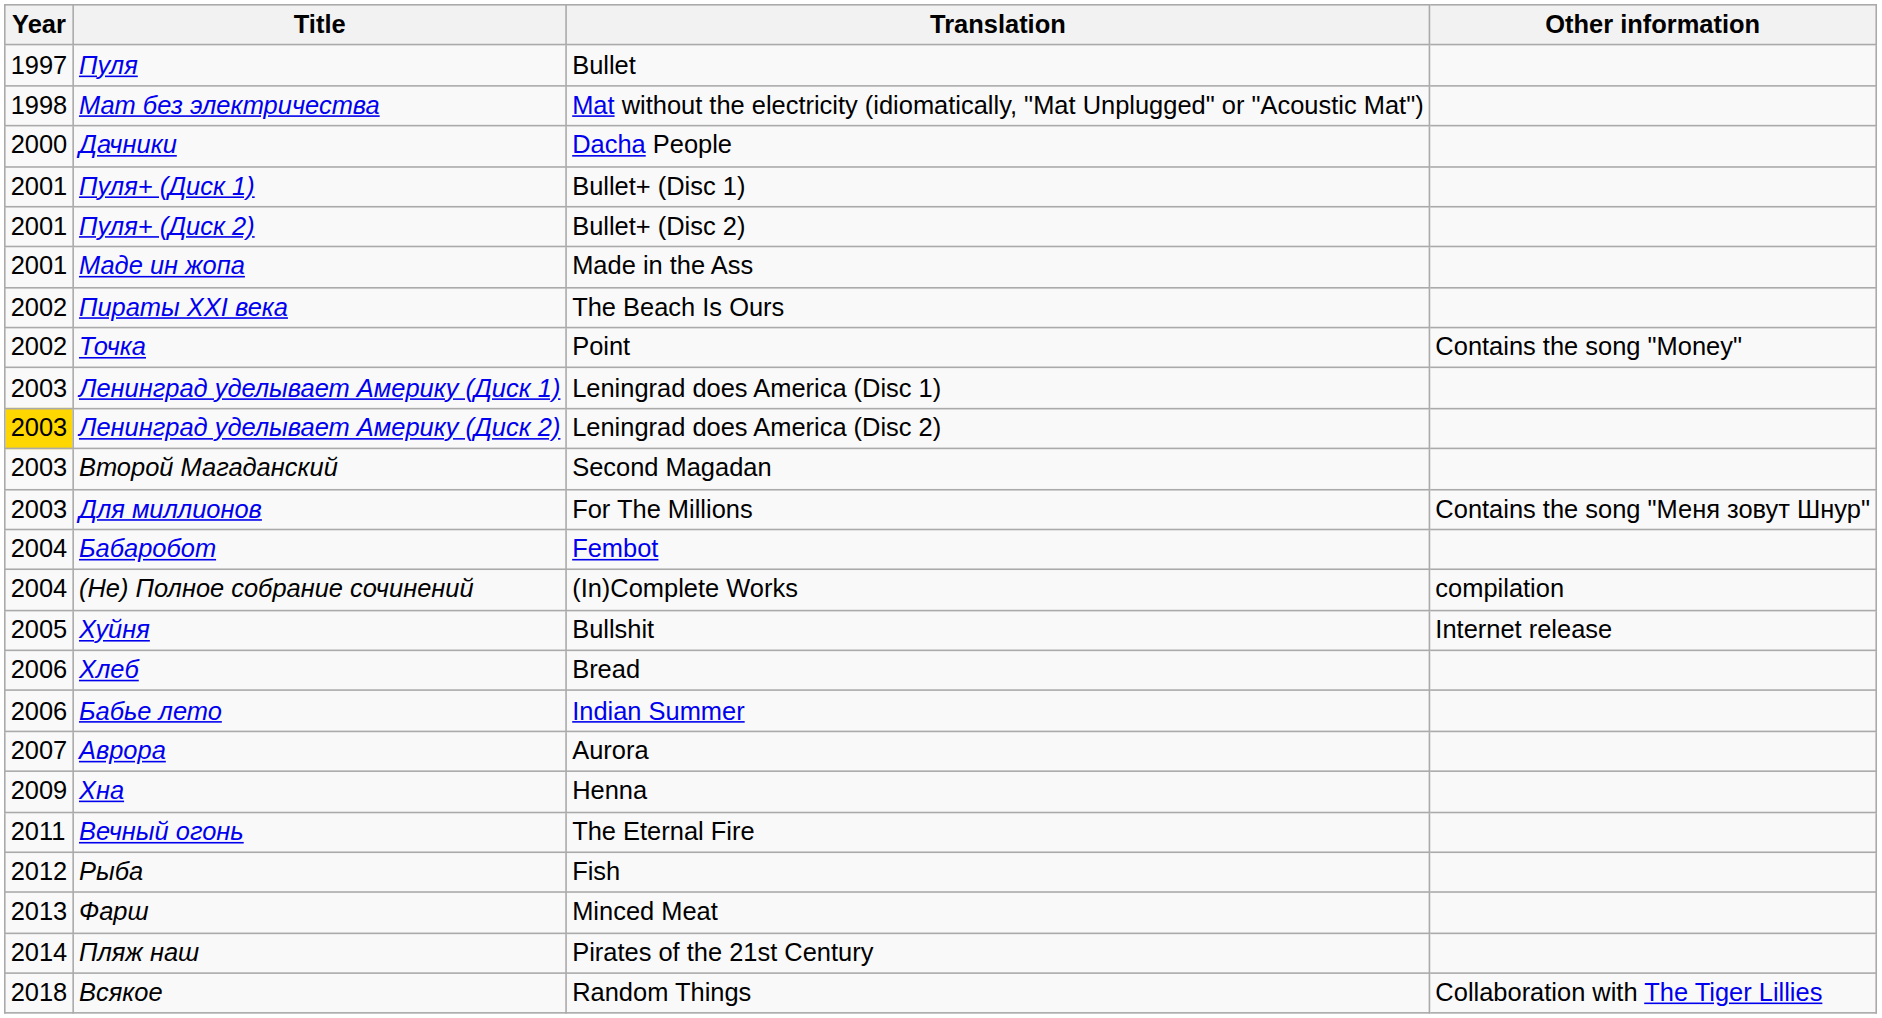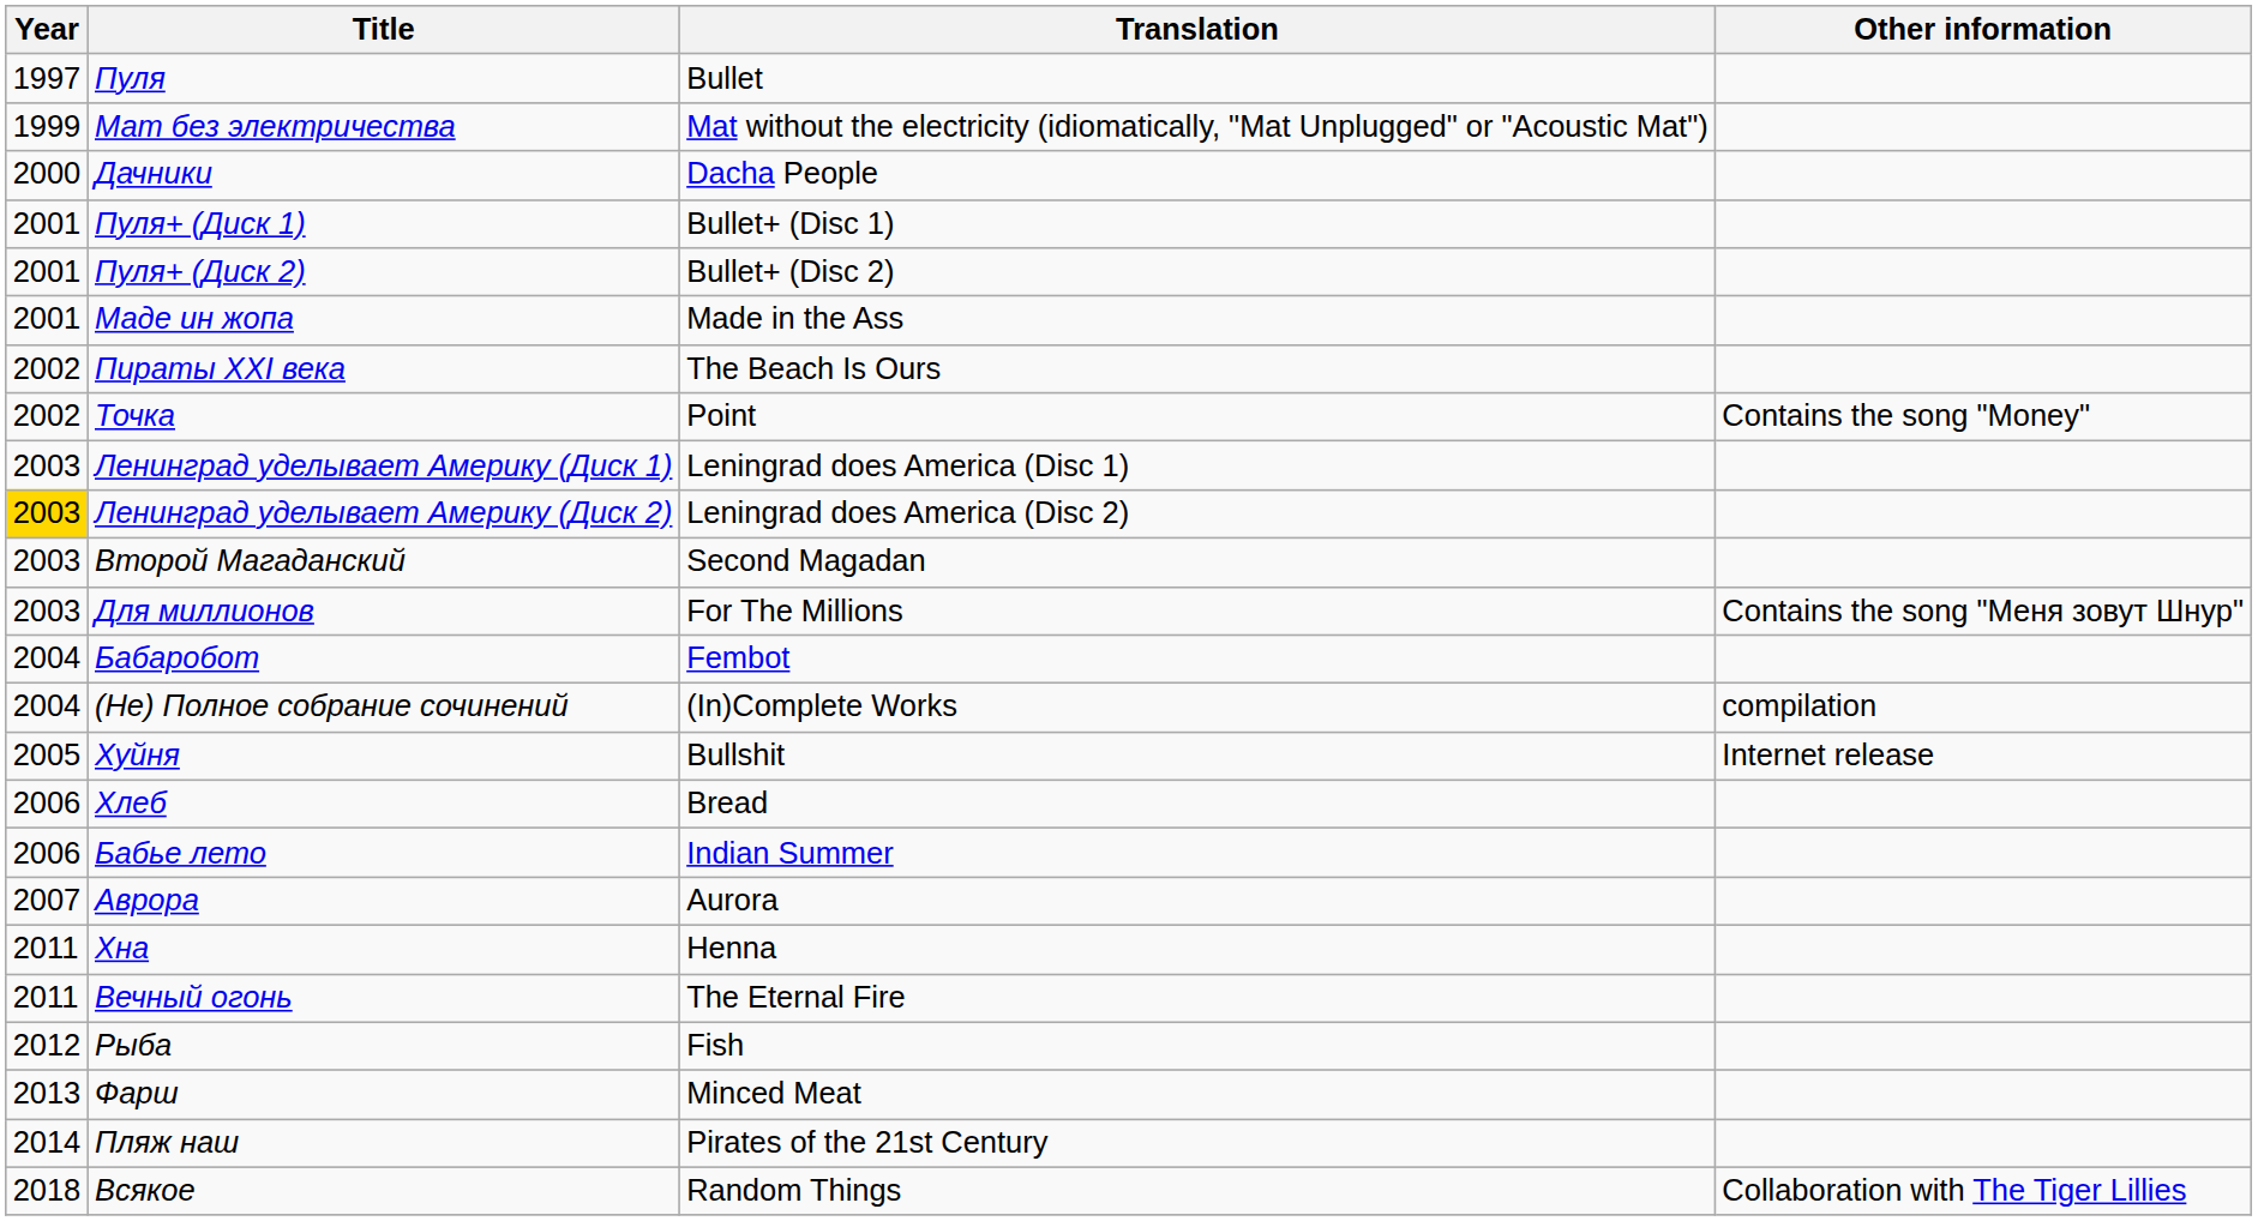 <table class="wikitable">
 <tr>
 <th>Year</th>
 <th>Title</th>
 <th>Translation</th>
 <th>Other information</th>
 </tr>
 <tr>
 <td>1997</td>
 <td><em><a href='#'>Пуля</a></em></td>
 <td>Bullet</td>
 <td></td>
 </tr>
 <tr>
-<td>1998</td>
+<td>1999</td>
 <td><em><a href='#'>Мат без электричества</a></em></td>
 <td><a href='#'>Mat</a> without the electricity (idiomatically, "Mat Unplugged" or "Acoustic Mat")</td>
 <td></td>
 </tr>
 <tr>
 <td>2000</td>
 <td><em><a href='#'>Дачники</a></em></td>
 <td><a href='#'>Dacha</a> People</td>
 <td></td>
 </tr>
 <tr>
 <td>2001</td>
 <td><em><a href='#'>Пуля+ (Диск 1)</a></em></td>
 <td>Bullet+ (Disc 1)</td>
 <td></td>
 </tr>
 <tr>
 <td>2001</td>
 <td><em><a href='#'>Пуля+ (Диск 2)</a></em></td>
 <td>Bullet+ (Disc 2)</td>
 <td></td>
 </tr>
 <tr>
 <td>2001</td>
 <td><em><a href='#'>Маде ин жопа</a></em></td>
 <td>Made in the Ass</td>
 <td></td>
 </tr>
 <tr>
 <td>2002</td>
 <td><em><a href='#'>Пираты XXI века</a></em></td>
 <td>The Beach Is Ours</td>
 <td></td>
 </tr>
 <tr>
 <td>2002</td>
 <td><em><a href='#'>Точка</a></em></td>
 <td>Point</td>
 <td>Contains the song "Money"</td>
 </tr>
 <tr>
 <td>2003</td>
 <td><em><a href='#'>Ленинград уделывает Америку (Диск 1)</a></em></td>
 <td>Leningrad does America (Disc 1)</td>
 <td></td>
 </tr>
 <tr>
 <td style="background: gold;">2003</td>
 <td><em><a href='#'>Ленинград уделывает Америку (Диск 2)</a></em></td>
 <td>Leningrad does America (Disc 2)</td>
 <td></td>
 </tr>
 <tr>
 <td>2003</td>
 <td><em>Второй Магаданский</em></td>
 <td>Second Magadan</td>
 <td></td>
 </tr>
 <tr>
 <td>2003</td>
 <td><em><a href='#'>Для миллионов</a></em></td>
 <td>For The Millions</td>
 <td>Contains the song "Меня зовут Шнур"</td>
 </tr>
 <tr>
 <td>2004</td>
 <td><em><a href='#'>Бабаробот</a></em></td>
 <td><a href='#'>Fembot</a></td>
 <td></td>
 </tr>
 <tr>
 <td>2004</td>
 <td><em>(Не) Полное собрание сочинений</em></td>
 <td>(In)Complete Works</td>
 <td>compilation</td>
 </tr>
 <tr>
 <td>2005</td>
 <td><em><a href='#'>Хуйня</a></em></td>
 <td>Bullshit</td>
 <td>Internet release</td>
 </tr>
 <tr>
 <td>2006</td>
 <td><em><a href='#'>Хлеб</a></em></td>
 <td>Bread</td>
 <td></td>
 </tr>
 <tr>
 <td>2006</td>
 <td><em><a href='#'>Бабье лето</a></em></td>
 <td><a href='#'>Indian Summer</a></td>
 <td></td>
 </tr>
 <tr>
 <td>2007</td>
 <td><em><a href='#'>Аврора</a></em></td>
 <td>Aurora</td>
 <td></td>
 </tr>
 <tr>
-<td>2009</td>
+<td>2011</td>
 <td><em><a href='#'>Хна</a></em></td>
 <td>Henna</td>
 <td></td>
 </tr>
 <tr>
 <td>2011</td>
 <td><em><a href='#'>Вечный огонь</a></em></td>
 <td>The Eternal Fire</td>
 <td></td>
 </tr>
 <tr>
 <td>2012</td>
 <td><em>Рыба</em></td>
 <td>Fish</td>
 <td></td>
 </tr>
 <tr>
 <td>2013</td>
 <td><em>Фарш</em></td>
 <td>Minced Meat</td>
 <td></td>
 </tr>
 <tr>
 <td>2014</td>
 <td><em>Пляж наш</em></td>
 <td>Pirates of the 21st Century</td>
 <td></td>
 </tr>
 <tr>
 <td>2018</td>
 <td><em>Всякое</em></td>
 <td>Random Things</td>
 <td>Collaboration with <a href='#'>The Tiger Lillies</a></td>
 </tr>
 </table>
